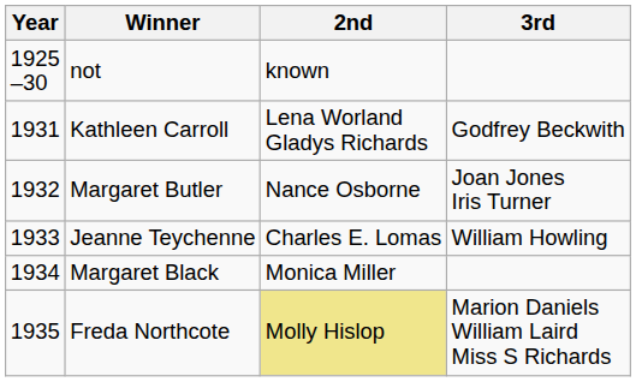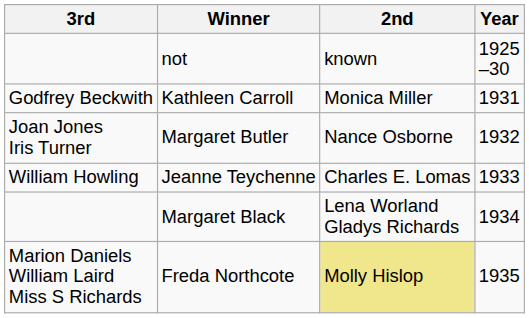 <table class="wikitable">
 <tr>
-<th>Year</th>
+<th>3rd</th>
 <th>Winner</th>
 <th>2nd</th>
-<th>3rd</th>
+<th>Year</th>
 </tr>
 <tr>
-<td>1925<br>–30</td>
+<td></td>
 <td>not</td>
 <td>known</td>
-<td></td>
+<td>1925<br>–30</td>
 </tr>
 <tr>
+<td>Godfrey Beckwith</td>
+<td>Kathleen Carroll</td>
+<td>Monica Miller</td>
 <td>1931</td>
-<td>Kathleen Carroll</td>
-<td>Lena Worland<br>Gladys Richards</td>
-<td>Godfrey Beckwith</td>
 </tr>
 <tr>
-<td>1932</td>
+<td>Joan Jones<br>Iris Turner</td>
 <td>Margaret Butler</td>
 <td>Nance Osborne</td>
-<td>Joan Jones<br>Iris Turner</td>
+<td>1932</td>
 </tr>
 <tr>
-<td>1933</td>
+<td>William Howling</td>
 <td>Jeanne Teychenne</td>
 <td>Charles E. Lomas</td>
-<td>William Howling</td>
+<td>1933</td>
 </tr>
 <tr>
+<td></td>
+<td>Margaret Black</td>
+<td>Lena Worland<br>Gladys Richards</td>
 <td>1934</td>
-<td>Margaret Black</td>
-<td>Monica Miller</td>
-<td></td>
 </tr>
 <tr>
-<td>1935</td>
+<td>Marion Daniels<br>William Laird<br>Miss S Richards</td>
 <td>Freda Northcote</td>
 <td style="background: khaki;">Molly Hislop</td>
-<td>Marion Daniels<br>William Laird<br>Miss S Richards</td>
+<td>1935</td>
 </tr>
 </table>
